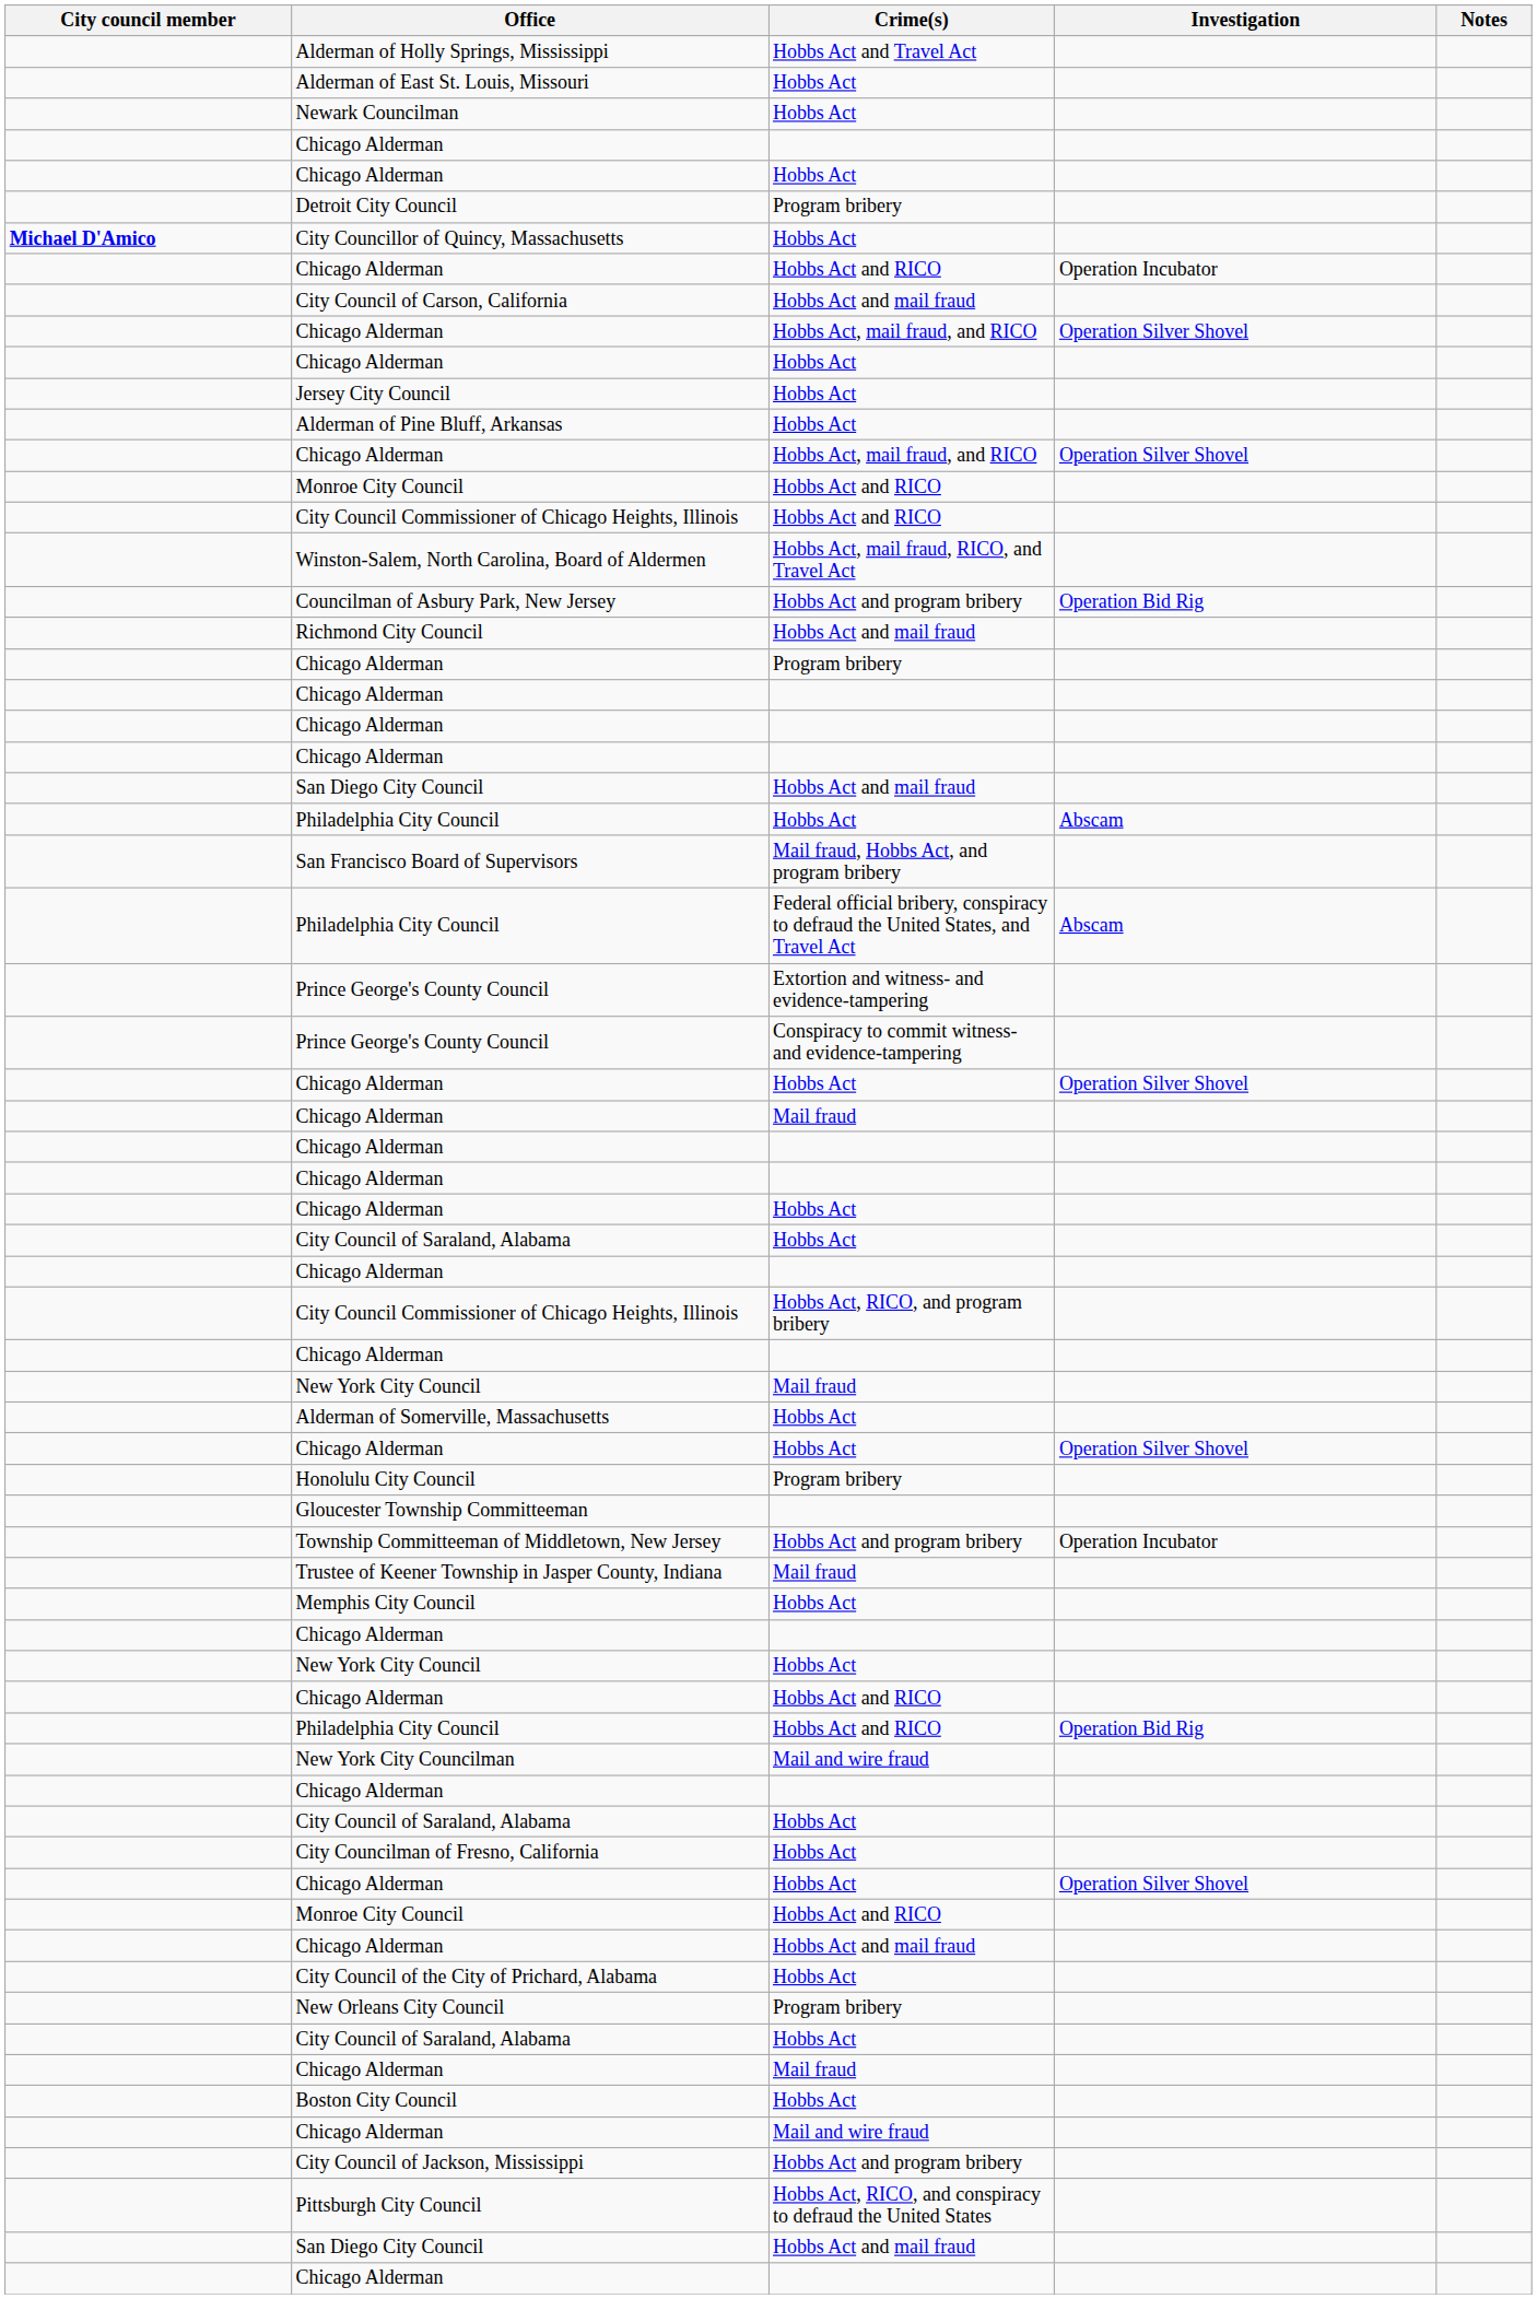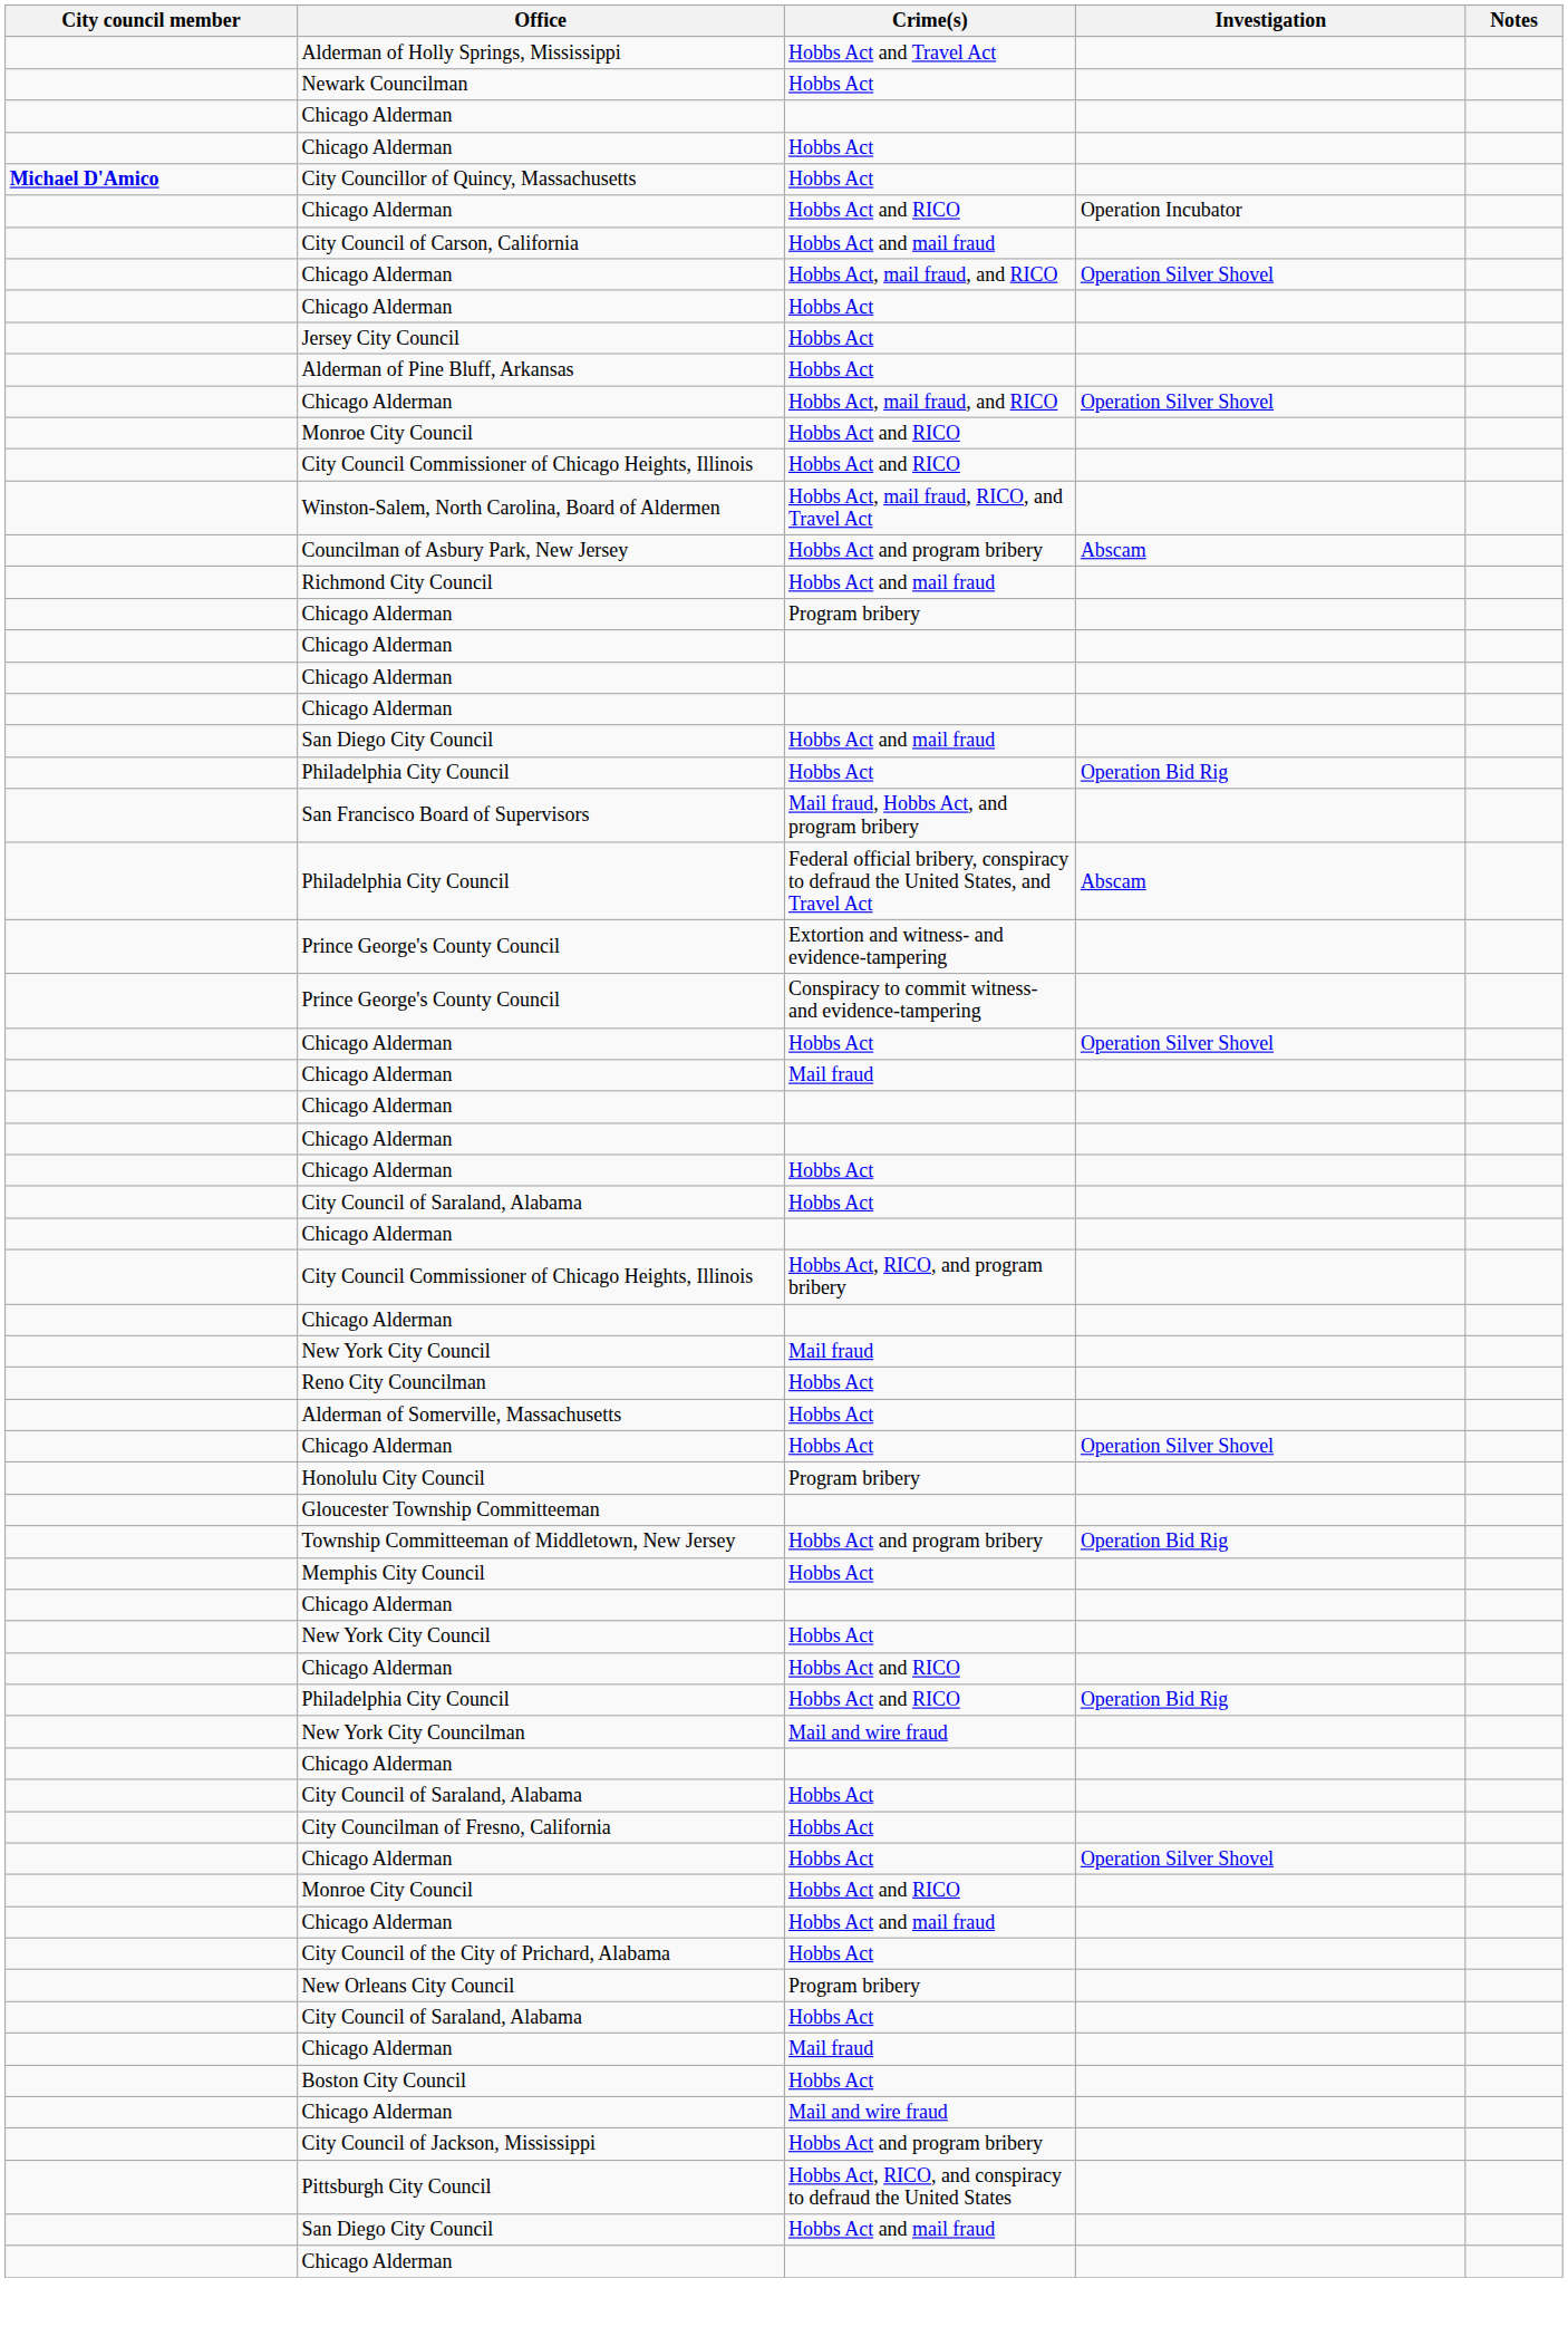 <table class="wikitable sortable">
 <tr>
 <th scope="col" style="width:15%;">City council member</th>
 <th scope="col" style="width:25%;">Office</th>
 <th scope="col" style="width:15%;">Crime(s)</th>
 <th scope="col" style="width:20%;">Investigation</th>
 <th scope="col" class="unsortable" style="width:5%;">Notes</th>
 </tr>
 <tr>
 <td></td>
 <td>Alderman of Holly Springs, Mississippi</td>
 <td><a href='#'>Hobbs Act</a> and <a href='#'>Travel Act</a></td>
-<td></td>
-<td></td>
-</tr>
-<tr>
-<td></td>
-<td>Alderman of East St. Louis, Missouri</td>
-<td><a href='#'>Hobbs Act</a></td>
 <td></td>
 <td></td>
 </tr>
 <tr>
 <td></td>
 <td>Newark Councilman</td>
 <td><a href='#'>Hobbs Act</a></td>
 <td></td>
 <td></td>
 </tr>
 <tr>
 <td></td>
 <td>Chicago Alderman</td>
 <td></td>
 <td></td>
 <td></td>
 </tr>
 <tr>
 <td></td>
 <td>Chicago Alderman</td>
 <td><a href='#'>Hobbs Act</a></td>
-<td></td>
-<td></td>
-</tr>
-<tr>
-<td></td>
-<td>Detroit City Council</td>
-<td>Program bribery</td>
 <td></td>
 <td></td>
 </tr>
 <tr>
 <td><strong><a href='#'>Michael D'Amico</a></strong></td>
 <td>City Councillor of Quincy, Massachusetts</td>
 <td><a href='#'>Hobbs Act</a></td>
 <td></td>
 <td></td>
 </tr>
 <tr>
 <td></td>
 <td>Chicago Alderman</td>
 <td><a href='#'>Hobbs Act</a> and <a href='#'>RICO</a></td>
 <td>Operation Incubator</td>
 <td></td>
 </tr>
 <tr>
 <td></td>
 <td>City Council of Carson, California</td>
 <td><a href='#'>Hobbs Act</a> and <a href='#'>mail fraud</a></td>
 <td></td>
 <td></td>
 </tr>
 <tr>
 <td></td>
 <td>Chicago Alderman</td>
 <td><a href='#'>Hobbs Act</a>, <a href='#'>mail fraud</a>, and <a href='#'>RICO</a></td>
 <td><a href='#'>Operation Silver Shovel</a></td>
 <td></td>
 </tr>
 <tr>
 <td></td>
 <td>Chicago Alderman</td>
 <td><a href='#'>Hobbs Act</a></td>
 <td></td>
 <td></td>
 </tr>
 <tr>
 <td></td>
 <td>Jersey City Council</td>
 <td><a href='#'>Hobbs Act</a></td>
 <td></td>
 <td></td>
 </tr>
 <tr>
 <td></td>
 <td>Alderman of Pine Bluff, Arkansas</td>
 <td><a href='#'>Hobbs Act</a></td>
 <td></td>
 <td></td>
 </tr>
 <tr>
 <td></td>
 <td>Chicago Alderman</td>
 <td><a href='#'>Hobbs Act</a>, <a href='#'>mail fraud</a>, and <a href='#'>RICO</a></td>
 <td><a href='#'>Operation Silver Shovel</a></td>
 <td></td>
 </tr>
 <tr>
 <td></td>
 <td>Monroe City Council</td>
 <td><a href='#'>Hobbs Act</a> and <a href='#'>RICO</a></td>
 <td></td>
 <td></td>
 </tr>
 <tr>
 <td></td>
 <td>City Council Commissioner of Chicago Heights, Illinois</td>
 <td><a href='#'>Hobbs Act</a> and <a href='#'>RICO</a></td>
 <td></td>
 <td></td>
 </tr>
 <tr>
 <td></td>
 <td>Winston-Salem, North Carolina, Board of Aldermen</td>
 <td><a href='#'>Hobbs Act</a>, <a href='#'>mail fraud</a>, <a href='#'>RICO</a>, and <a href='#'>Travel Act</a></td>
 <td></td>
 <td></td>
 </tr>
 <tr>
 <td></td>
 <td>Councilman of Asbury Park, New Jersey</td>
 <td><a href='#'>Hobbs Act</a> and program bribery</td>
-<td><a href='#'>Operation Bid Rig</a></td>
+<td><a href='#'>Abscam</a></td>
 <td></td>
 </tr>
 <tr>
 <td></td>
 <td>Richmond City Council</td>
 <td><a href='#'>Hobbs Act</a> and <a href='#'>mail fraud</a></td>
 <td></td>
 <td></td>
 </tr>
 <tr>
 <td></td>
 <td>Chicago Alderman</td>
 <td>Program bribery</td>
 <td></td>
 <td></td>
 </tr>
 <tr>
 <td></td>
 <td>Chicago Alderman</td>
 <td></td>
 <td></td>
 <td></td>
 </tr>
 <tr>
 <td></td>
 <td>Chicago Alderman</td>
 <td></td>
 <td></td>
 <td></td>
 </tr>
 <tr>
 <td></td>
 <td>Chicago Alderman</td>
 <td></td>
 <td></td>
 <td></td>
 </tr>
 <tr>
 <td></td>
 <td>San Diego City Council</td>
 <td><a href='#'>Hobbs Act</a> and <a href='#'>mail fraud</a></td>
 <td></td>
 <td></td>
 </tr>
 <tr>
 <td></td>
 <td>Philadelphia City Council</td>
 <td><a href='#'>Hobbs Act</a></td>
-<td><a href='#'>Abscam</a></td>
+<td><a href='#'>Operation Bid Rig</a></td>
 <td></td>
 </tr>
 <tr>
 <td></td>
 <td>San Francisco Board of Supervisors</td>
 <td><a href='#'>Mail fraud</a>, <a href='#'>Hobbs Act</a>, and program bribery</td>
 <td></td>
 <td></td>
 </tr>
 <tr>
 <td></td>
 <td>Philadelphia City Council</td>
 <td>Federal official bribery, conspiracy to defraud the United States, and <a href='#'>Travel Act</a></td>
 <td><a href='#'>Abscam</a></td>
 <td></td>
 </tr>
 <tr>
 <td></td>
 <td>Prince George's County Council</td>
 <td>Extortion and witness- and evidence-tampering</td>
 <td></td>
 <td></td>
 </tr>
 <tr>
 <td></td>
 <td>Prince George's County Council</td>
 <td>Conspiracy to commit witness- and evidence-tampering</td>
 <td></td>
 <td></td>
 </tr>
 <tr>
 <td></td>
 <td>Chicago Alderman</td>
 <td><a href='#'>Hobbs Act</a></td>
 <td><a href='#'>Operation Silver Shovel</a></td>
 <td></td>
 </tr>
 <tr>
 <td></td>
 <td>Chicago Alderman</td>
 <td><a href='#'>Mail fraud</a></td>
 <td></td>
 <td></td>
 </tr>
 <tr>
 <td></td>
 <td>Chicago Alderman</td>
 <td></td>
 <td></td>
 <td></td>
 </tr>
 <tr>
 <td></td>
 <td>Chicago Alderman</td>
 <td></td>
 <td></td>
 <td></td>
 </tr>
 <tr>
 <td></td>
 <td>Chicago Alderman</td>
 <td><a href='#'>Hobbs Act</a></td>
 <td></td>
 <td></td>
 </tr>
 <tr>
 <td></td>
 <td>City Council of Saraland, Alabama</td>
 <td><a href='#'>Hobbs Act</a></td>
 <td></td>
 <td></td>
 </tr>
 <tr>
 <td></td>
 <td>Chicago Alderman</td>
 <td></td>
 <td></td>
 <td></td>
 </tr>
 <tr>
 <td></td>
 <td>City Council Commissioner of Chicago Heights, Illinois</td>
 <td><a href='#'>Hobbs Act</a>, <a href='#'>RICO</a>, and program bribery</td>
 <td></td>
 <td></td>
 </tr>
 <tr>
 <td></td>
 <td>Chicago Alderman</td>
 <td></td>
 <td></td>
 <td></td>
 </tr>
 <tr>
 <td></td>
 <td>New York City Council</td>
 <td><a href='#'>Mail fraud</a></td>
 <td></td>
 <td></td>
 </tr>
 <tr>
 <td></td>
+<td>Reno City Councilman</td>
+<td><a href='#'>Hobbs Act</a></td>
+<td></td>
+<td></td>
+</tr>
+<tr>
+<td></td>
 <td>Alderman of Somerville, Massachusetts</td>
 <td><a href='#'>Hobbs Act</a></td>
 <td></td>
 <td></td>
 </tr>
 <tr>
 <td></td>
 <td>Chicago Alderman</td>
 <td><a href='#'>Hobbs Act</a></td>
 <td><a href='#'>Operation Silver Shovel</a></td>
 <td></td>
 </tr>
 <tr>
 <td></td>
 <td>Honolulu City Council</td>
 <td>Program bribery</td>
 <td></td>
 <td></td>
 </tr>
 <tr>
 <td></td>
 <td>Gloucester Township Committeeman</td>
 <td></td>
 <td></td>
 <td></td>
 </tr>
 <tr>
 <td></td>
 <td>Township Committeeman of Middletown, New Jersey</td>
 <td><a href='#'>Hobbs Act</a> and program bribery</td>
-<td>Operation Incubator</td>
-<td></td>
-</tr>
-<tr>
-<td></td>
-<td>Trustee of Keener Township in Jasper County, Indiana</td>
-<td><a href='#'>Mail fraud</a></td>
-<td></td>
+<td><a href='#'>Operation Bid Rig</a></td>
 <td></td>
 </tr>
 <tr>
 <td></td>
 <td>Memphis City Council</td>
 <td><a href='#'>Hobbs Act</a></td>
 <td></td>
 <td></td>
 </tr>
 <tr>
 <td></td>
 <td>Chicago Alderman</td>
 <td></td>
 <td></td>
 <td></td>
 </tr>
 <tr>
 <td></td>
 <td>New York City Council</td>
 <td><a href='#'>Hobbs Act</a></td>
 <td></td>
 <td></td>
 </tr>
 <tr>
 <td></td>
 <td>Chicago Alderman</td>
 <td><a href='#'>Hobbs Act</a> and <a href='#'>RICO</a></td>
 <td></td>
 <td></td>
 </tr>
 <tr>
 <td></td>
 <td>Philadelphia City Council</td>
 <td><a href='#'>Hobbs Act</a> and <a href='#'>RICO</a></td>
 <td><a href='#'>Operation Bid Rig</a></td>
 <td></td>
 </tr>
 <tr>
 <td></td>
 <td>New York City Councilman</td>
 <td><a href='#'>Mail and wire fraud</a></td>
 <td></td>
 <td></td>
 </tr>
 <tr>
 <td></td>
 <td>Chicago Alderman</td>
 <td></td>
 <td></td>
 <td></td>
 </tr>
 <tr>
 <td></td>
 <td>City Council of Saraland, Alabama</td>
 <td><a href='#'>Hobbs Act</a></td>
 <td></td>
 <td></td>
 </tr>
 <tr>
 <td></td>
 <td>City Councilman of Fresno, California</td>
 <td><a href='#'>Hobbs Act</a></td>
 <td></td>
 <td></td>
 </tr>
 <tr>
 <td></td>
 <td>Chicago Alderman</td>
 <td><a href='#'>Hobbs Act</a></td>
 <td><a href='#'>Operation Silver Shovel</a></td>
 <td></td>
 </tr>
 <tr>
 <td></td>
 <td>Monroe City Council</td>
 <td><a href='#'>Hobbs Act</a> and <a href='#'>RICO</a></td>
 <td></td>
 <td></td>
 </tr>
 <tr>
 <td></td>
 <td>Chicago Alderman</td>
 <td><a href='#'>Hobbs Act</a> and <a href='#'>mail fraud</a></td>
 <td></td>
 <td></td>
 </tr>
 <tr>
 <td></td>
 <td>City Council of the City of Prichard, Alabama</td>
 <td><a href='#'>Hobbs Act</a></td>
 <td></td>
 <td></td>
 </tr>
 <tr>
 <td></td>
 <td>New Orleans City Council</td>
 <td>Program bribery</td>
 <td></td>
 <td></td>
 </tr>
 <tr>
 <td></td>
 <td>City Council of Saraland, Alabama</td>
 <td><a href='#'>Hobbs Act</a></td>
 <td></td>
 <td></td>
 </tr>
 <tr>
 <td></td>
 <td>Chicago Alderman</td>
 <td><a href='#'>Mail fraud</a></td>
 <td></td>
 <td></td>
 </tr>
 <tr>
 <td></td>
 <td>Boston City Council</td>
 <td><a href='#'>Hobbs Act</a></td>
 <td></td>
 <td></td>
 </tr>
 <tr>
 <td></td>
 <td>Chicago Alderman</td>
 <td><a href='#'>Mail and wire fraud</a></td>
 <td></td>
 <td></td>
 </tr>
 <tr>
 <td></td>
 <td>City Council of Jackson, Mississippi</td>
 <td><a href='#'>Hobbs Act</a> and program bribery</td>
 <td></td>
 <td></td>
 </tr>
 <tr>
 <td></td>
 <td>Pittsburgh City Council</td>
 <td><a href='#'>Hobbs Act</a>, <a href='#'>RICO</a>, and conspiracy to defraud the United States</td>
 <td></td>
 <td></td>
 </tr>
 <tr>
 <td></td>
 <td>San Diego City Council</td>
 <td><a href='#'>Hobbs Act</a> and <a href='#'>mail fraud</a></td>
 <td></td>
 <td></td>
 </tr>
 <tr>
 <td></td>
 <td>Chicago Alderman</td>
 <td></td>
 <td></td>
 <td></td>
 </tr>
 </table>
